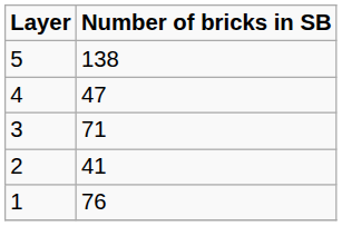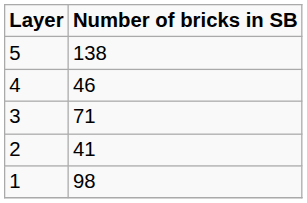 <table class=wikitable>
 <tr>
 <td><strong>Layer</strong></td>
 <td><strong>Number of  bricks in SB</strong></td>
 </tr>
 <tr>
 <td>5</td>
 <td>138</td>
 </tr>
 <tr>
 <td>4</td>
-<td>47</td>
+<td>46</td>
 </tr>
 <tr>
 <td>3</td>
 <td>71</td>
 </tr>
 <tr>
 <td>2</td>
 <td>41</td>
 </tr>
 <tr>
 <td>1</td>
-<td>76</td>
+<td>98</td>
 </tr>
 <tr>
 </tr>
 </table>
